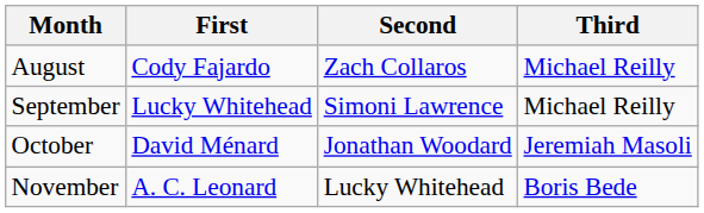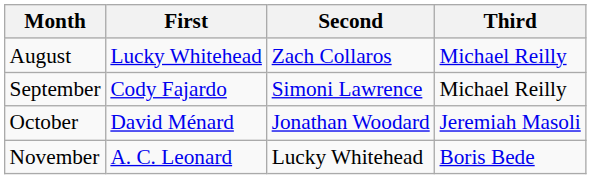 <table class="wikitable">
 <tr>
 <th>Month</th>
 <th>First</th>
 <th>Second</th>
 <th>Third</th>
 </tr>
 <tr>
 <td>August</td>
-<td><a href='#'>Cody Fajardo</a></td>
+<td><a href='#'>Lucky Whitehead</a></td>
 <td><a href='#'>Zach Collaros</a></td>
 <td><a href='#'>Michael Reilly</a></td>
 </tr>
 <tr>
 <td>September</td>
-<td><a href='#'>Lucky Whitehead</a></td>
+<td><a href='#'>Cody Fajardo</a></td>
 <td><a href='#'>Simoni Lawrence</a></td>
 <td>Michael Reilly</td>
 </tr>
 <tr>
 <td>October</td>
 <td><a href='#'>David Ménard</a></td>
 <td><a href='#'>Jonathan Woodard</a></td>
 <td><a href='#'>Jeremiah Masoli</a></td>
 </tr>
 <tr>
 <td>November</td>
 <td><a href='#'>A. C. Leonard</a></td>
 <td>Lucky Whitehead</td>
 <td><a href='#'>Boris Bede</a></td>
 </tr>
 </table>
